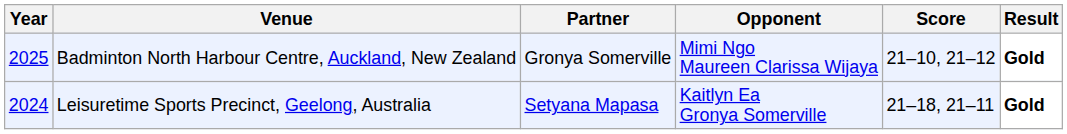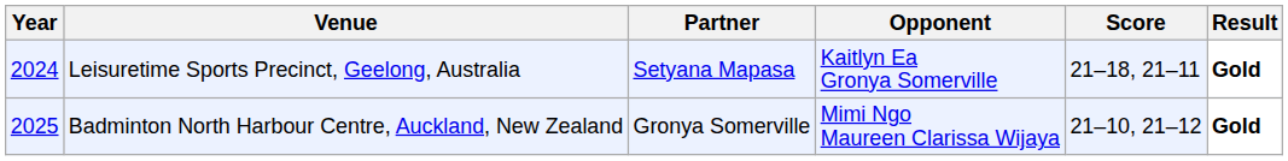 <table class="sortable wikitable" style="font-size: 90%">
 <tr>
 <th>Year</th>
 <th>Venue</th>
 <th>Partner</th>
 <th>Opponent</th>
 <th>Score</th>
 <th>Result</th>
 </tr>
 <tr style="background:#ECF2FF">
+<td align="center"><a href='#'>2024</a></td>
+<td align="left">Leisuretime Sports Precinct, <a href='#'>Geelong</a>, Australia</td>
+<td align="left"> <a href='#'>Setyana Mapasa</a></td>
+<td align="left"> <a href='#'>Kaitlyn Ea</a><br>  <a href='#'>Gronya Somerville</a></td>
+<td align="left">21–18, 21–11</td>
+<td align="left" bgcolor="#ffffff"> <strong>Gold</strong></td>
+</tr>
+<tr style="background:#ECF2FF">
 <td align="center"><a href='#'>2025</a></td>
 <td align="left">Badminton North Harbour Centre, <a href='#'>Auckland</a>, New Zealand</td>
 <td align="left"> Gronya Somerville</td>
 <td align="left"> <a href='#'>Mimi Ngo</a><br>  <a href='#'>Maureen Clarissa Wijaya</a></td>
 <td align="left">21–10, 21–12</td>
 <td style="text-align:left; background:white"> <strong>Gold</strong></td>
 </tr>
-<tr style="background:#ECF2FF">
-<td align="center"><a href='#'>2024</a></td>
-<td align="left">Leisuretime Sports Precinct, <a href='#'>Geelong</a>, Australia</td>
-<td align="left"> <a href='#'>Setyana Mapasa</a></td>
-<td align="left"> <a href='#'>Kaitlyn Ea</a><br>  <a href='#'>Gronya Somerville</a></td>
-<td align="left">21–18, 21–11</td>
-<td align="left" bgcolor="#ffffff"> <strong>Gold</strong></td>
-</tr>
 </table>
